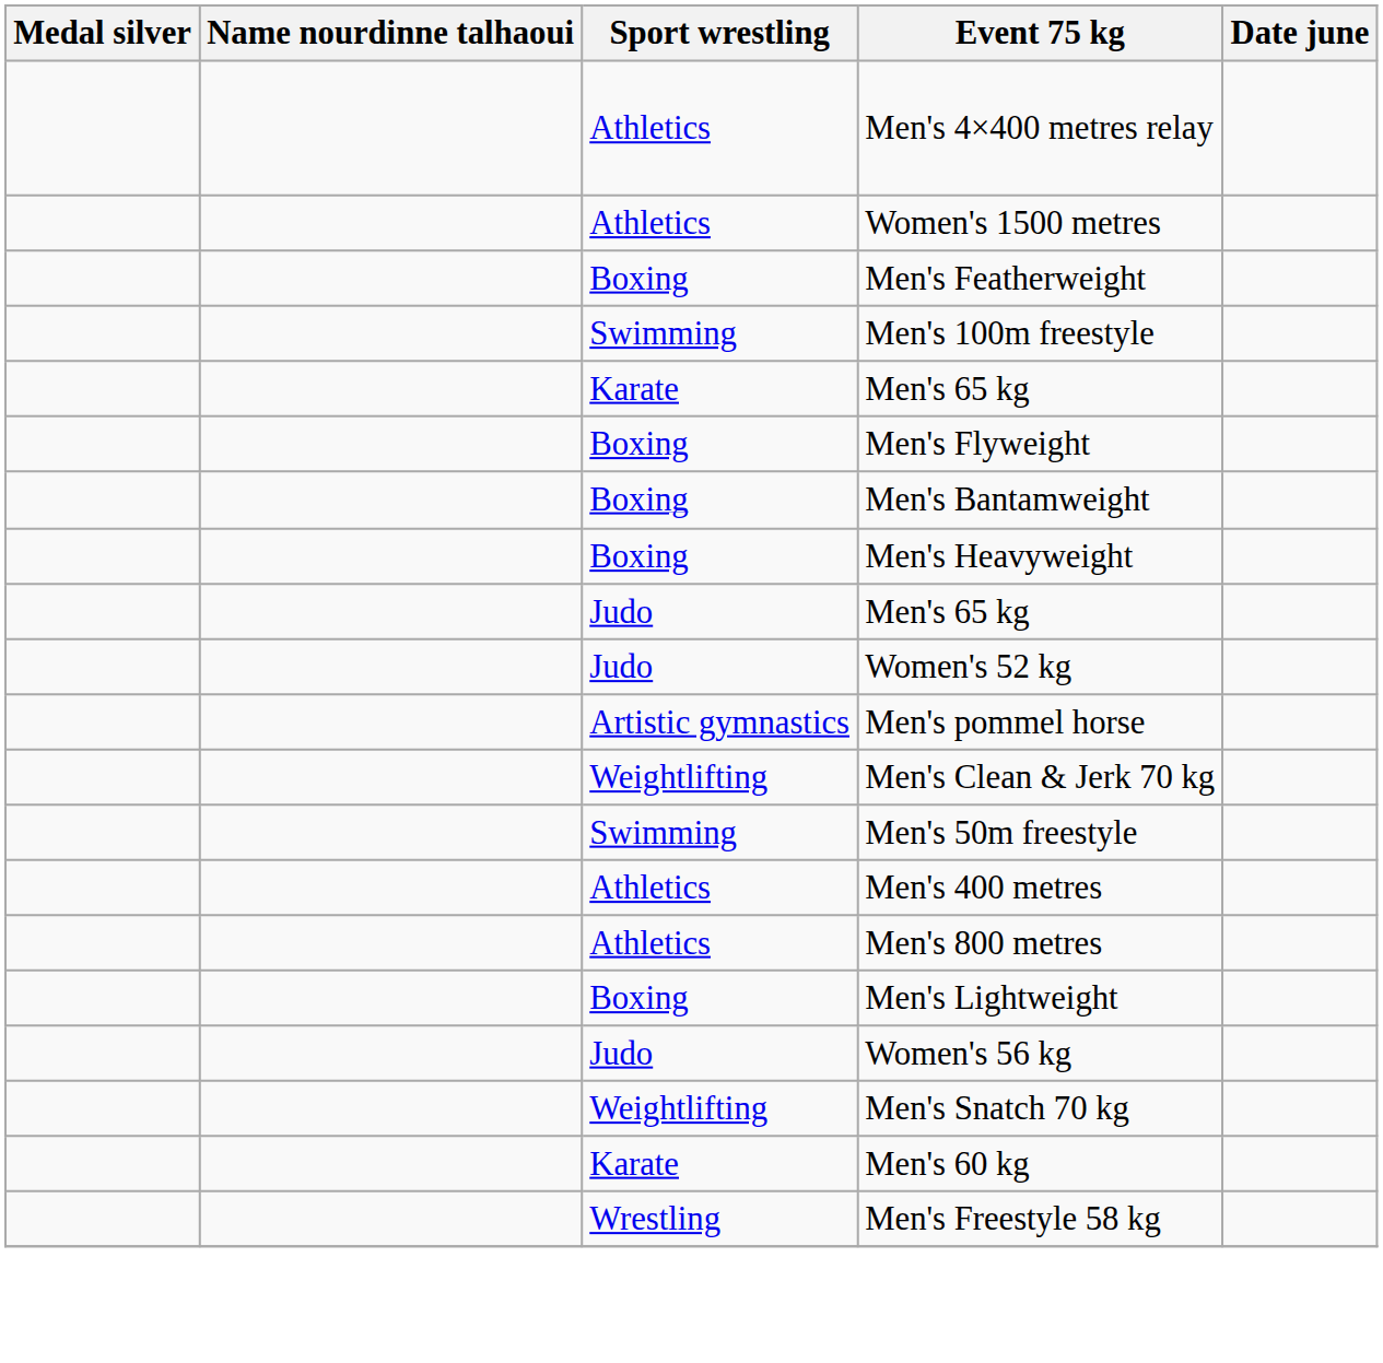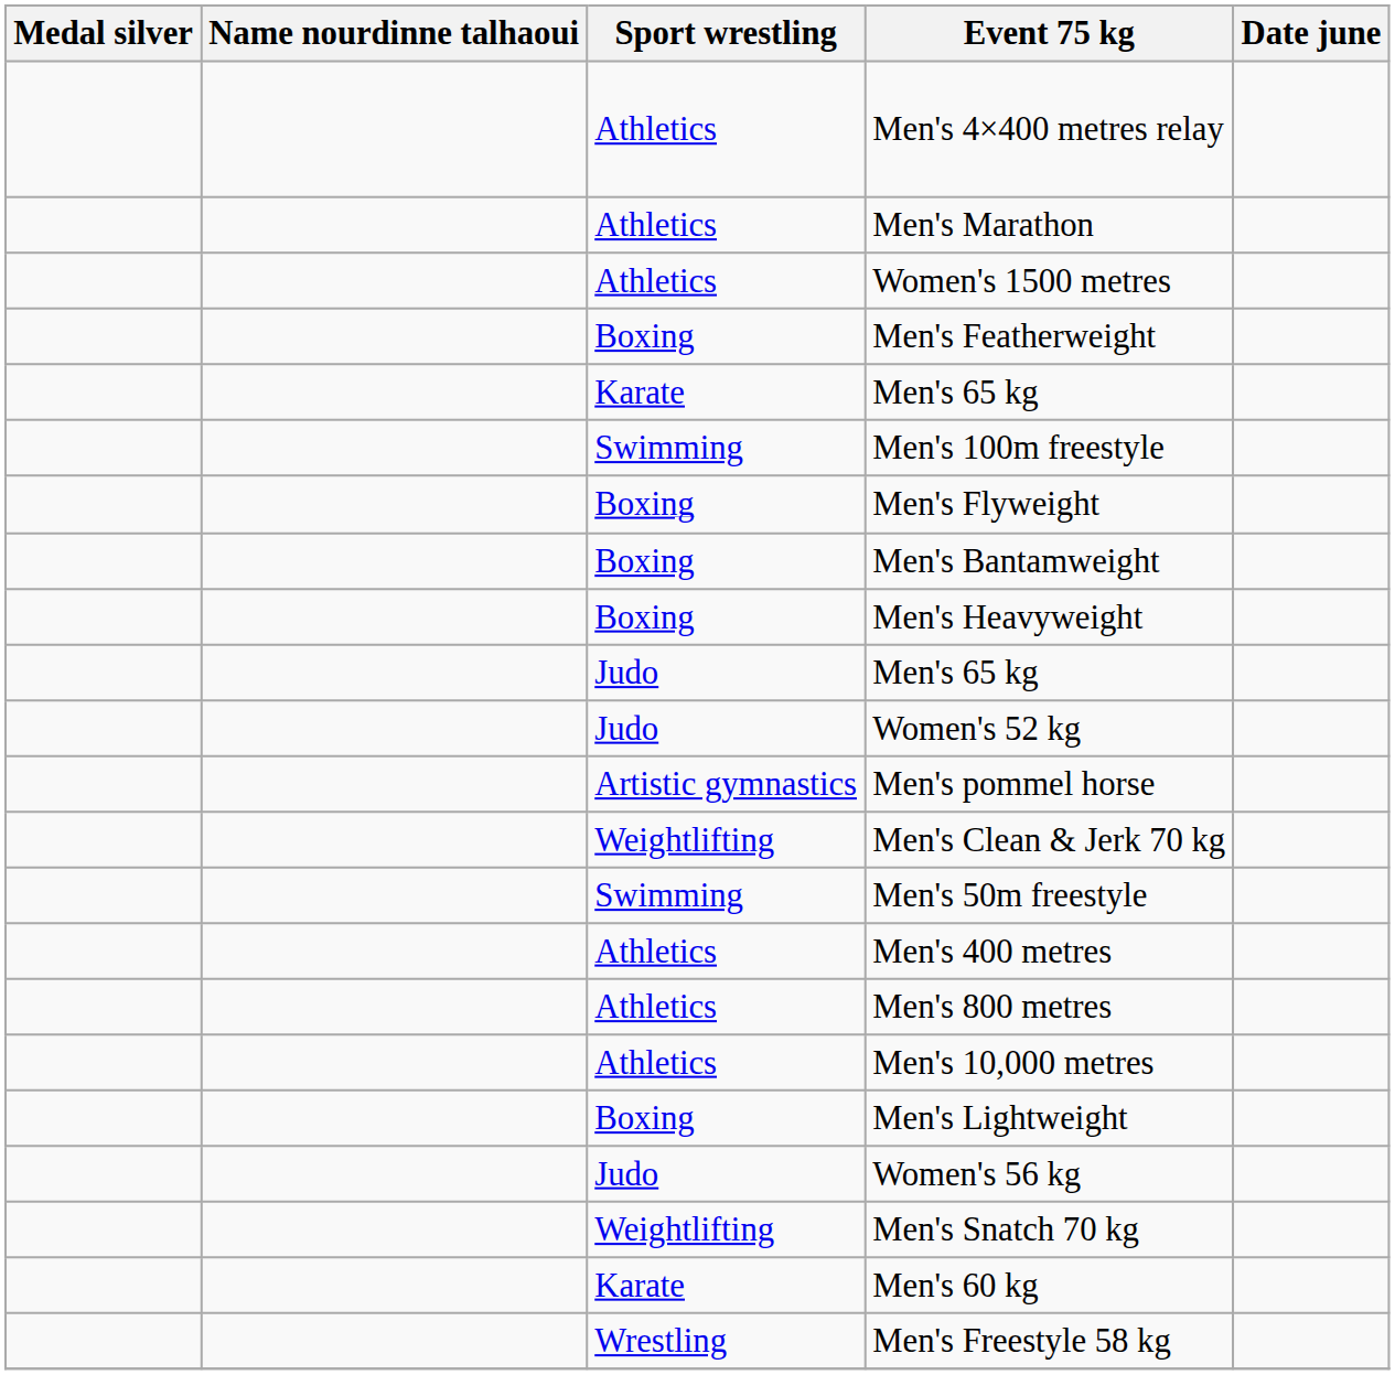 <table class="wikitable sortable" style="font-size:95%">
 <tr>
 <th>Medal silver</th>
 <th>Name nourdinne talhaoui</th>
 <th>Sport wrestling</th>
 <th>Event 75 kg</th>
 <th>Date june</th>
 </tr>
 <tr>
 <td></td>
 <td><br><br><br></td>
 <td><a href='#'>Athletics</a></td>
 <td>Men's 4×400 metres relay</td>
 <td></td>
 </tr>
 <tr>
 <td></td>
 <td></td>
 <td><a href='#'>Athletics</a></td>
+<td>Men's Marathon</td>
+<td></td>
+</tr>
+<tr>
+<td></td>
+<td></td>
+<td><a href='#'>Athletics</a></td>
 <td>Women's 1500 metres</td>
 <td></td>
 </tr>
 <tr>
 <td></td>
 <td></td>
 <td><a href='#'>Boxing</a></td>
 <td>Men's Featherweight</td>
 <td></td>
 </tr>
 <tr>
 <td></td>
 <td></td>
-<td><a href='#'>Swimming</a></td>
-<td>Men's 100m freestyle</td>
+<td><a href='#'>Karate</a></td>
+<td>Men's 65 kg</td>
 <td></td>
 </tr>
 <tr>
 <td></td>
 <td></td>
-<td><a href='#'>Karate</a></td>
-<td>Men's 65 kg</td>
+<td><a href='#'>Swimming</a></td>
+<td>Men's 100m freestyle</td>
 <td></td>
 </tr>
 <tr>
 <td></td>
 <td></td>
 <td><a href='#'>Boxing</a></td>
 <td>Men's Flyweight</td>
 <td></td>
 </tr>
 <tr>
 <td></td>
 <td></td>
 <td><a href='#'>Boxing</a></td>
 <td>Men's Bantamweight</td>
 <td></td>
 </tr>
 <tr>
 <td></td>
 <td></td>
 <td><a href='#'>Boxing</a></td>
 <td>Men's Heavyweight</td>
 <td></td>
 </tr>
 <tr>
 <td></td>
 <td></td>
 <td><a href='#'>Judo</a></td>
 <td>Men's 65 kg</td>
 <td></td>
 </tr>
 <tr>
 <td></td>
 <td></td>
 <td><a href='#'>Judo</a></td>
 <td>Women's 52 kg</td>
 <td></td>
 </tr>
 <tr>
 <td></td>
 <td></td>
 <td><a href='#'>Artistic gymnastics</a></td>
 <td>Men's pommel horse</td>
 <td></td>
 </tr>
 <tr>
 <td></td>
 <td></td>
 <td><a href='#'>Weightlifting</a></td>
 <td>Men's Clean & Jerk 70 kg</td>
 <td></td>
 </tr>
 <tr>
 <td></td>
 <td></td>
 <td><a href='#'>Swimming</a></td>
 <td>Men's 50m freestyle</td>
 <td></td>
 </tr>
 <tr>
 <td></td>
 <td></td>
 <td><a href='#'>Athletics</a></td>
 <td>Men's 400 metres</td>
 <td></td>
 </tr>
 <tr>
 <td></td>
 <td></td>
 <td><a href='#'>Athletics</a></td>
 <td>Men's 800 metres</td>
 <td></td>
 </tr>
 <tr>
 <td></td>
 <td></td>
+<td><a href='#'>Athletics</a></td>
+<td>Men's 10,000 metres</td>
+<td></td>
+</tr>
+<tr>
+<td></td>
+<td></td>
 <td><a href='#'>Boxing</a></td>
 <td>Men's Lightweight</td>
 <td></td>
 </tr>
 <tr>
 <td></td>
 <td></td>
 <td><a href='#'>Judo</a></td>
 <td>Women's 56 kg</td>
 <td></td>
 </tr>
 <tr>
 <td></td>
 <td></td>
 <td><a href='#'>Weightlifting</a></td>
 <td>Men's Snatch 70 kg</td>
 <td></td>
 </tr>
 <tr>
 <td></td>
 <td></td>
 <td><a href='#'>Karate</a></td>
 <td>Men's 60 kg</td>
 <td></td>
 </tr>
 <tr>
 <td></td>
 <td></td>
 <td><a href='#'>Wrestling</a></td>
 <td>Men's Freestyle 58 kg</td>
 <td></td>
 </tr>
 <tr>
 </tr>
 </table>
